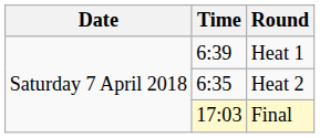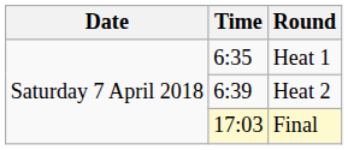 <table class="wikitable">
 <tr>
 <th>Date</th>
 <th>Time</th>
 <th>Round</th>
 </tr>
 <tr>
 <td rowspan=3>Saturday 7 April 2018</td>
-<td>6:39</td>
+<td>6:35</td>
 <td>Heat 1</td>
 </tr>
 <tr>
-<td>6:35</td>
+<td>6:39</td>
 <td>Heat 2</td>
 </tr>
 <tr>
 <td style=background:lemonchiffon>17:03</td>
 <td style=background:lemonchiffon>Final</td>
 </tr>
 </table>
